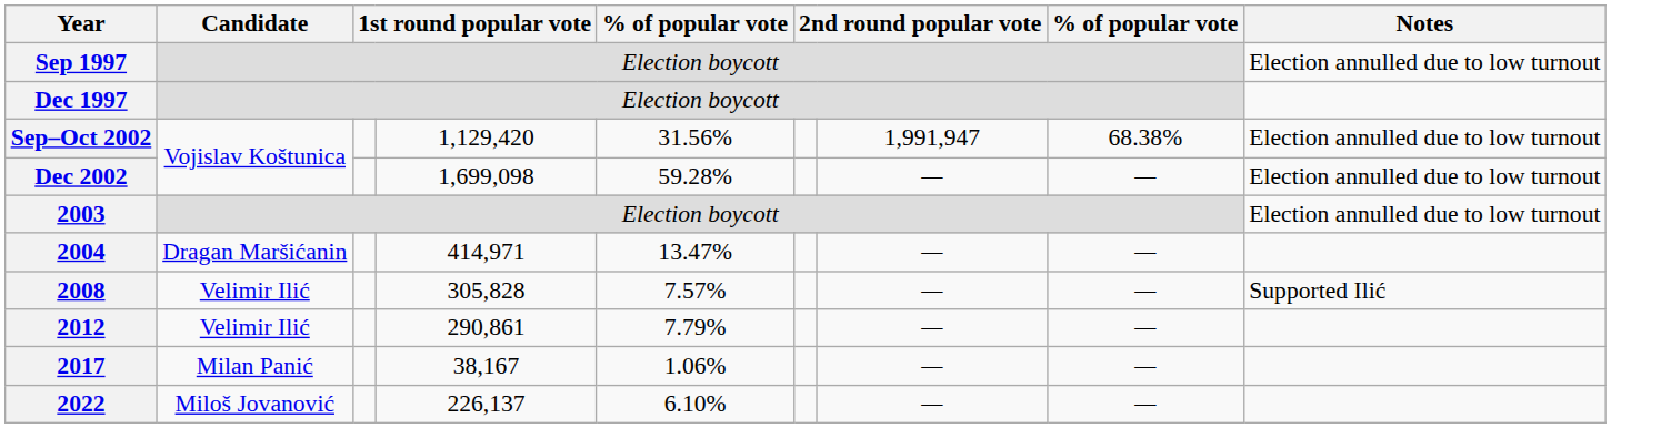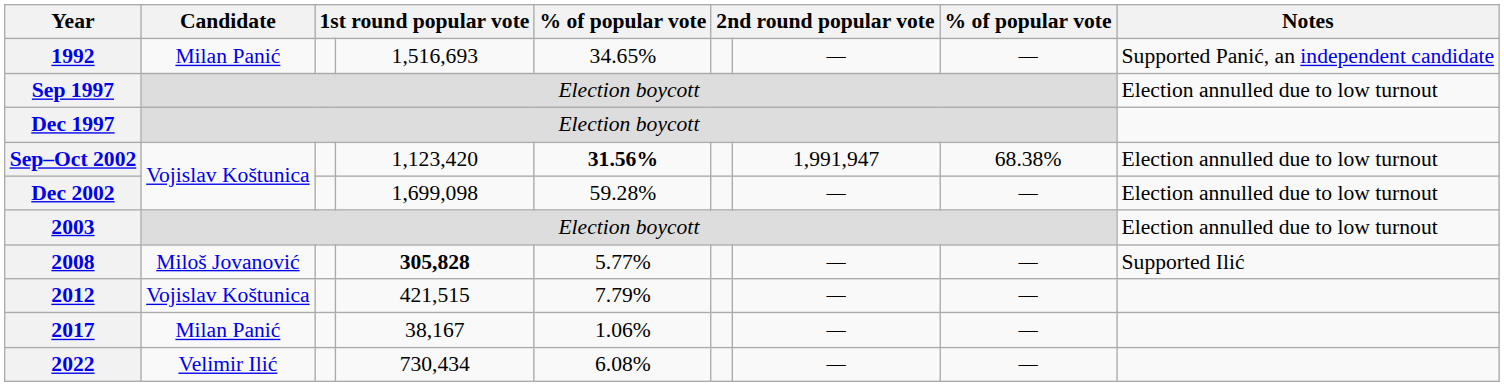 <table class="wikitable" style="text-align:center">
 <tr>
 <th>Year</th>
 <th>Candidate</th>
 <th colspan="2">1st round popular vote</th>
 <th>% of popular vote</th>
 <th colspan="2">2nd round popular vote</th>
 <th>% of popular vote</th>
 <th>Notes</th>
+</tr>
+<tr>
+<th><a href='#'>1992</a></th>
+<td><a href='#'>Milan Panić</a></td>
+<td></td>
+<td>1,516,693</td>
+<td>34.65%</td>
+<td></td>
+<td><em>—</em></td>
+<td><em>—</em></td>
+<td style="text-align: left">Supported Panić, an <a href='#'>independent candidate</a></td>
 </tr>
 <tr>
 <th><a href='#'>Sep 1997</a></th>
 <td colspan="7" style="background:#ddd"><em>Election boycott</em></td>
 <td style="text-align: left">Election annulled due to low turnout</td>
 </tr>
 <tr>
 <th><a href='#'>Dec 1997</a></th>
 <td colspan="7" style="background:#ddd"><em>Election boycott</em></td>
 <td></td>
 </tr>
 <tr>
 <th><a href='#'>Sep–Oct 2002</a></th>
 <td rowspan="2"><a href='#'>Vojislav Koštunica</a></td>
 <td></td>
-<td>1,129,420</td>
-<td>31.56%</td>
+<td>1,123,420</td>
+<td><strong>31.56%</strong></td>
 <td></td>
 <td>1,991,947</td>
 <td>68.38%</td>
 <td style="text-align: left">Election annulled due to low turnout</td>
 </tr>
 <tr>
 <th><a href='#'>Dec 2002</a></th>
 <td></td>
 <td>1,699,098</td>
 <td>59.28%</td>
 <td></td>
 <td><em>—</em></td>
 <td><em>—</em></td>
 <td style="text-align: left">Election annulled due to low turnout</td>
 </tr>
 <tr>
 <th><a href='#'>2003</a></th>
 <td colspan="7" style="background:#ddd"><em>Election boycott</em></td>
 <td style="text-align: left">Election annulled due to low turnout</td>
 </tr>
 <tr>
-<th><a href='#'>2004</a></th>
-<td><a href='#'>Dragan Maršićanin</a></td>
+<th><a href='#'>2008</a></th>
+<td><a href='#'>Miloš Jovanović</a></td>
 <td></td>
-<td>414,971</td>
-<td>13.47%</td>
-<td></td>
-<td><em>—</em></td>
-<td><em>—</em></td>
-<td></td>
-</tr>
-<tr>
-<th><a href='#'>2008</a></th>
-<td><a href='#'>Velimir Ilić</a></td>
-<td></td>
-<td>305,828</td>
-<td>7.57%</td>
+<td><strong>305,828</strong></td>
+<td>5.77%</td>
 <td></td>
 <td><em>—</em></td>
 <td><em>—</em></td>
 <td style="text-align: left">Supported Ilić</td>
 </tr>
 <tr>
 <th><a href='#'>2012</a></th>
-<td><a href='#'>Velimir Ilić</a></td>
+<td><a href='#'>Vojislav Koštunica</a></td>
 <td></td>
-<td>290,861</td>
+<td>421,515</td>
 <td>7.79%</td>
 <td></td>
 <td><em>—</em></td>
 <td><em>—</em></td>
 <td></td>
 </tr>
 <tr>
 <th><a href='#'>2017</a></th>
 <td><a href='#'>Milan Panić</a></td>
 <td></td>
 <td>38,167</td>
 <td>1.06%</td>
 <td></td>
 <td><em>—</em></td>
 <td><em>—</em></td>
 <td></td>
 </tr>
 <tr>
 <th><a href='#'>2022</a></th>
-<td><a href='#'>Miloš Jovanović</a></td>
+<td><a href='#'>Velimir Ilić</a></td>
 <td></td>
-<td>226,137</td>
-<td>6.10%</td>
+<td>730,434</td>
+<td>6.08%</td>
 <td></td>
 <td><em>—</em></td>
 <td><em>—</em></td>
 <td></td>
 </tr>
 </table>
